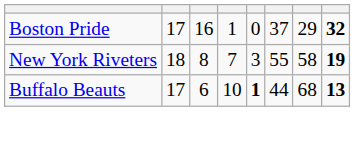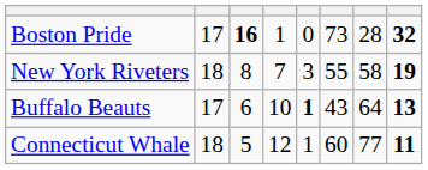 <table class="wikitable sortable" style="text-align:center">
 <tr>
 <th class="unsortable"></th>
 <th></th>
 <th></th>
 <th></th>
 <th></th>
 <th></th>
 <th></th>
 <th></th>
 </tr>
 <tr bgcolor=>
 <td align=left><a href='#'>Boston Pride</a></td>
 <td>17</td>
-<td>16</td>
+<td><strong>16</strong></td>
 <td>1</td>
 <td>0</td>
-<td>37</td>
-<td>29</td>
+<td>73</td>
+<td>28</td>
 <td><strong>32</strong></td>
 </tr>
 <tr bgcolor=>
 <td align=left><a href='#'>New York Riveters</a></td>
 <td>18</td>
 <td>8</td>
 <td>7</td>
 <td>3</td>
 <td>55</td>
 <td>58</td>
 <td><strong>19</strong></td>
 </tr>
 <tr bgcolor=>
 <td align=left><a href='#'>Buffalo Beauts</a></td>
 <td>17</td>
 <td>6</td>
 <td>10</td>
 <td><strong>1</strong></td>
-<td>44</td>
-<td>68</td>
+<td>43</td>
+<td>64</td>
 <td><strong>13</strong></td>
 </tr>
+<tr bgcolor=>
+<td align=left><a href='#'>Connecticut Whale</a></td>
+<td>18</td>
+<td>5</td>
+<td>12</td>
+<td>1</td>
+<td>60</td>
+<td>77</td>
+<td><strong>11</strong></td>
+</tr>
 </table>
